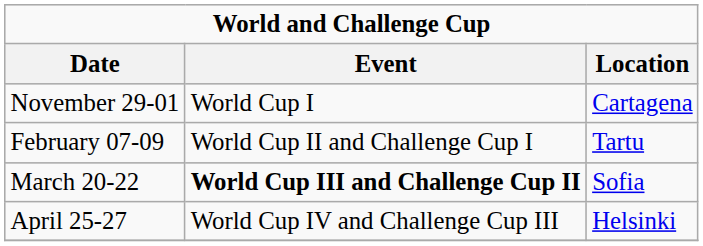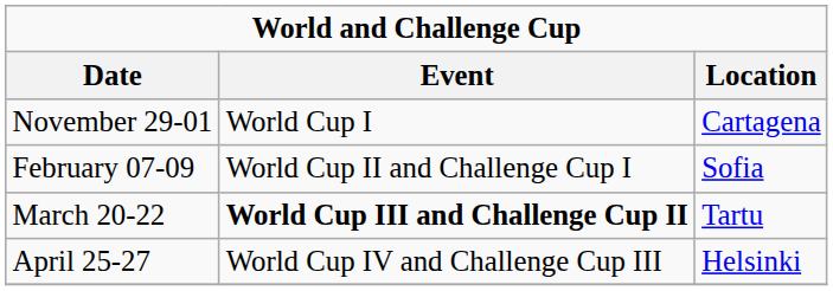 <table class="wikitable">
 <tr>
 <td colspan="4" style="text-align:center;"><strong>World and Challenge Cup</strong></td>
 </tr>
 <tr>
 <th>Date</th>
 <th>Event</th>
 <th>Location</th>
 </tr>
 <tr>
 <td>November 29-01</td>
 <td>World Cup I</td>
 <td>  <a href='#'>Cartagena</a></td>
 </tr>
 <tr>
 <td>February 07-09</td>
 <td>World Cup II and Challenge Cup I</td>
-<td>  <a href='#'>Tartu</a></td>
+<td>  <a href='#'>Sofia</a></td>
 </tr>
 <tr>
 <td>March 20-22</td>
 <td><strong>World Cup III and Challenge Cup II</strong></td>
-<td>  <a href='#'>Sofia</a></td>
+<td>  <a href='#'>Tartu</a></td>
 </tr>
 <tr>
 <td>April 25-27</td>
 <td>World Cup IV and Challenge Cup III</td>
 <td>  <a href='#'>Helsinki</a></td>
 </tr>
 <tr>
 </tr>
 </table>
